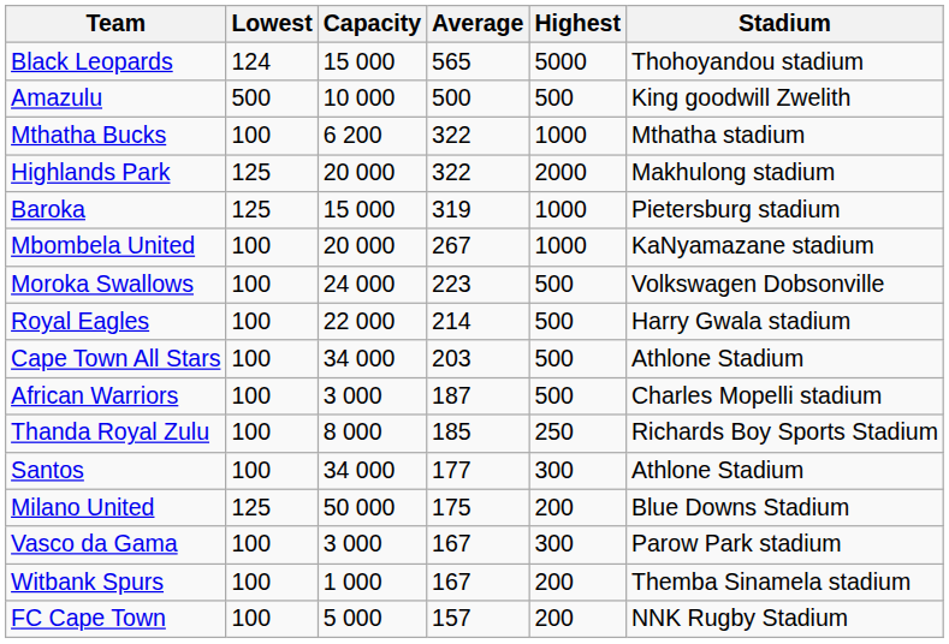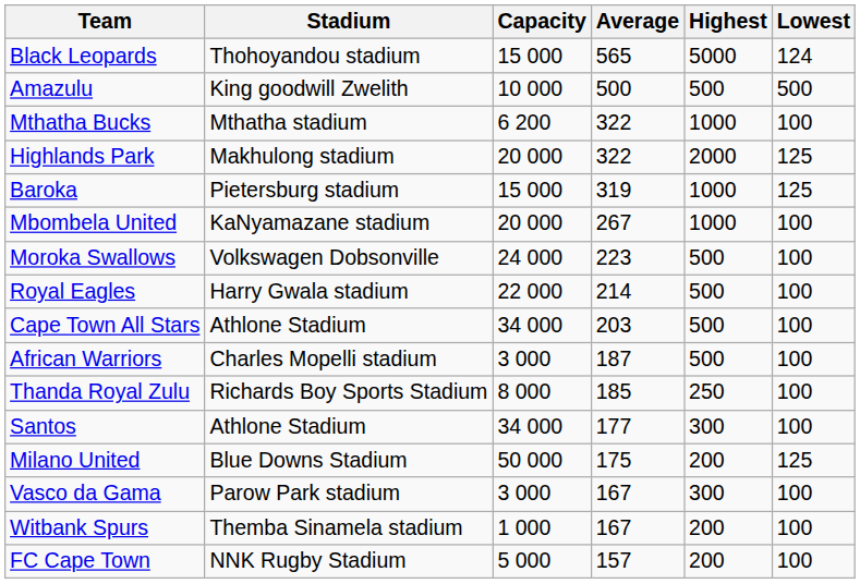 <table class="wikitable">
 <tr>
 <th>Team</th>
-<th>Lowest</th>
+<th>Stadium</th>
 <th>Capacity</th>
 <th>Average</th>
 <th>Highest</th>
-<th>Stadium</th>
+<th>Lowest</th>
 </tr>
 <tr>
 <td><a href='#'>Black Leopards</a></td>
-<td>124</td>
+<td>Thohoyandou stadium</td>
 <td>15 000</td>
 <td>565</td>
 <td>5000</td>
-<td>Thohoyandou stadium</td>
+<td>124</td>
 </tr>
 <tr>
 <td><a href='#'>Amazulu</a></td>
-<td>500</td>
+<td>King goodwill Zwelith</td>
 <td>10 000</td>
 <td>500</td>
 <td>500</td>
-<td>King goodwill Zwelith</td>
+<td>500</td>
 </tr>
 <tr>
 <td><a href='#'>Mthatha Bucks</a></td>
-<td>100</td>
+<td>Mthatha stadium</td>
 <td>6 200</td>
 <td>322</td>
 <td>1000</td>
-<td>Mthatha stadium</td>
+<td>100</td>
 </tr>
 <tr>
 <td><a href='#'>Highlands Park</a></td>
-<td>125</td>
+<td>Makhulong stadium</td>
 <td>20 000</td>
 <td>322</td>
 <td>2000</td>
-<td>Makhulong stadium</td>
+<td>125</td>
 </tr>
 <tr>
 <td><a href='#'>Baroka</a></td>
-<td>125</td>
+<td>Pietersburg stadium</td>
 <td>15 000</td>
 <td>319</td>
 <td>1000</td>
-<td>Pietersburg stadium</td>
+<td>125</td>
 </tr>
 <tr>
 <td><a href='#'>Mbombela United</a></td>
-<td>100</td>
+<td>KaNyamazane stadium</td>
 <td>20 000</td>
 <td>267</td>
 <td>1000</td>
-<td>KaNyamazane stadium</td>
+<td>100</td>
 </tr>
 <tr>
 <td><a href='#'>Moroka Swallows</a></td>
-<td>100</td>
+<td>Volkswagen Dobsonville</td>
 <td>24 000</td>
 <td>223</td>
 <td>500</td>
-<td>Volkswagen Dobsonville</td>
+<td>100</td>
 </tr>
 <tr>
 <td><a href='#'>Royal Eagles</a></td>
-<td>100</td>
+<td>Harry Gwala stadium</td>
 <td>22 000</td>
 <td>214</td>
 <td>500</td>
-<td>Harry Gwala stadium</td>
+<td>100</td>
 </tr>
 <tr>
 <td><a href='#'>Cape Town All Stars</a></td>
-<td>100</td>
+<td>Athlone Stadium</td>
 <td>34 000</td>
 <td>203</td>
 <td>500</td>
-<td>Athlone Stadium</td>
+<td>100</td>
 </tr>
 <tr>
 <td><a href='#'>African Warriors</a></td>
-<td>100</td>
+<td>Charles Mopelli stadium</td>
 <td>3 000</td>
 <td>187</td>
 <td>500</td>
-<td>Charles Mopelli stadium</td>
+<td>100</td>
 </tr>
 <tr>
 <td><a href='#'>Thanda Royal Zulu</a></td>
-<td>100</td>
+<td>Richards Boy Sports Stadium</td>
 <td>8 000</td>
 <td>185</td>
 <td>250</td>
-<td>Richards Boy Sports Stadium</td>
+<td>100</td>
 </tr>
 <tr>
 <td><a href='#'>Santos</a></td>
-<td>100</td>
+<td>Athlone Stadium</td>
 <td>34 000</td>
 <td>177</td>
 <td>300</td>
-<td>Athlone Stadium</td>
+<td>100</td>
 </tr>
 <tr>
 <td><a href='#'>Milano United</a></td>
-<td>125</td>
+<td>Blue Downs Stadium</td>
 <td>50 000</td>
 <td>175</td>
 <td>200</td>
-<td>Blue Downs Stadium</td>
+<td>125</td>
 </tr>
 <tr>
 <td><a href='#'>Vasco da Gama</a></td>
-<td>100</td>
+<td>Parow Park stadium</td>
 <td>3 000</td>
 <td>167</td>
 <td>300</td>
-<td>Parow Park stadium</td>
+<td>100</td>
 </tr>
 <tr>
 <td><a href='#'>Witbank Spurs</a></td>
-<td>100</td>
+<td>Themba Sinamela stadium</td>
 <td>1 000</td>
 <td>167</td>
 <td>200</td>
-<td>Themba Sinamela stadium</td>
+<td>100</td>
 </tr>
 <tr>
 <td><a href='#'>FC Cape Town</a></td>
-<td>100</td>
+<td>NNK Rugby Stadium</td>
 <td>5 000</td>
 <td>157</td>
 <td>200</td>
-<td>NNK Rugby Stadium</td>
+<td>100</td>
 </tr>
 </table>
